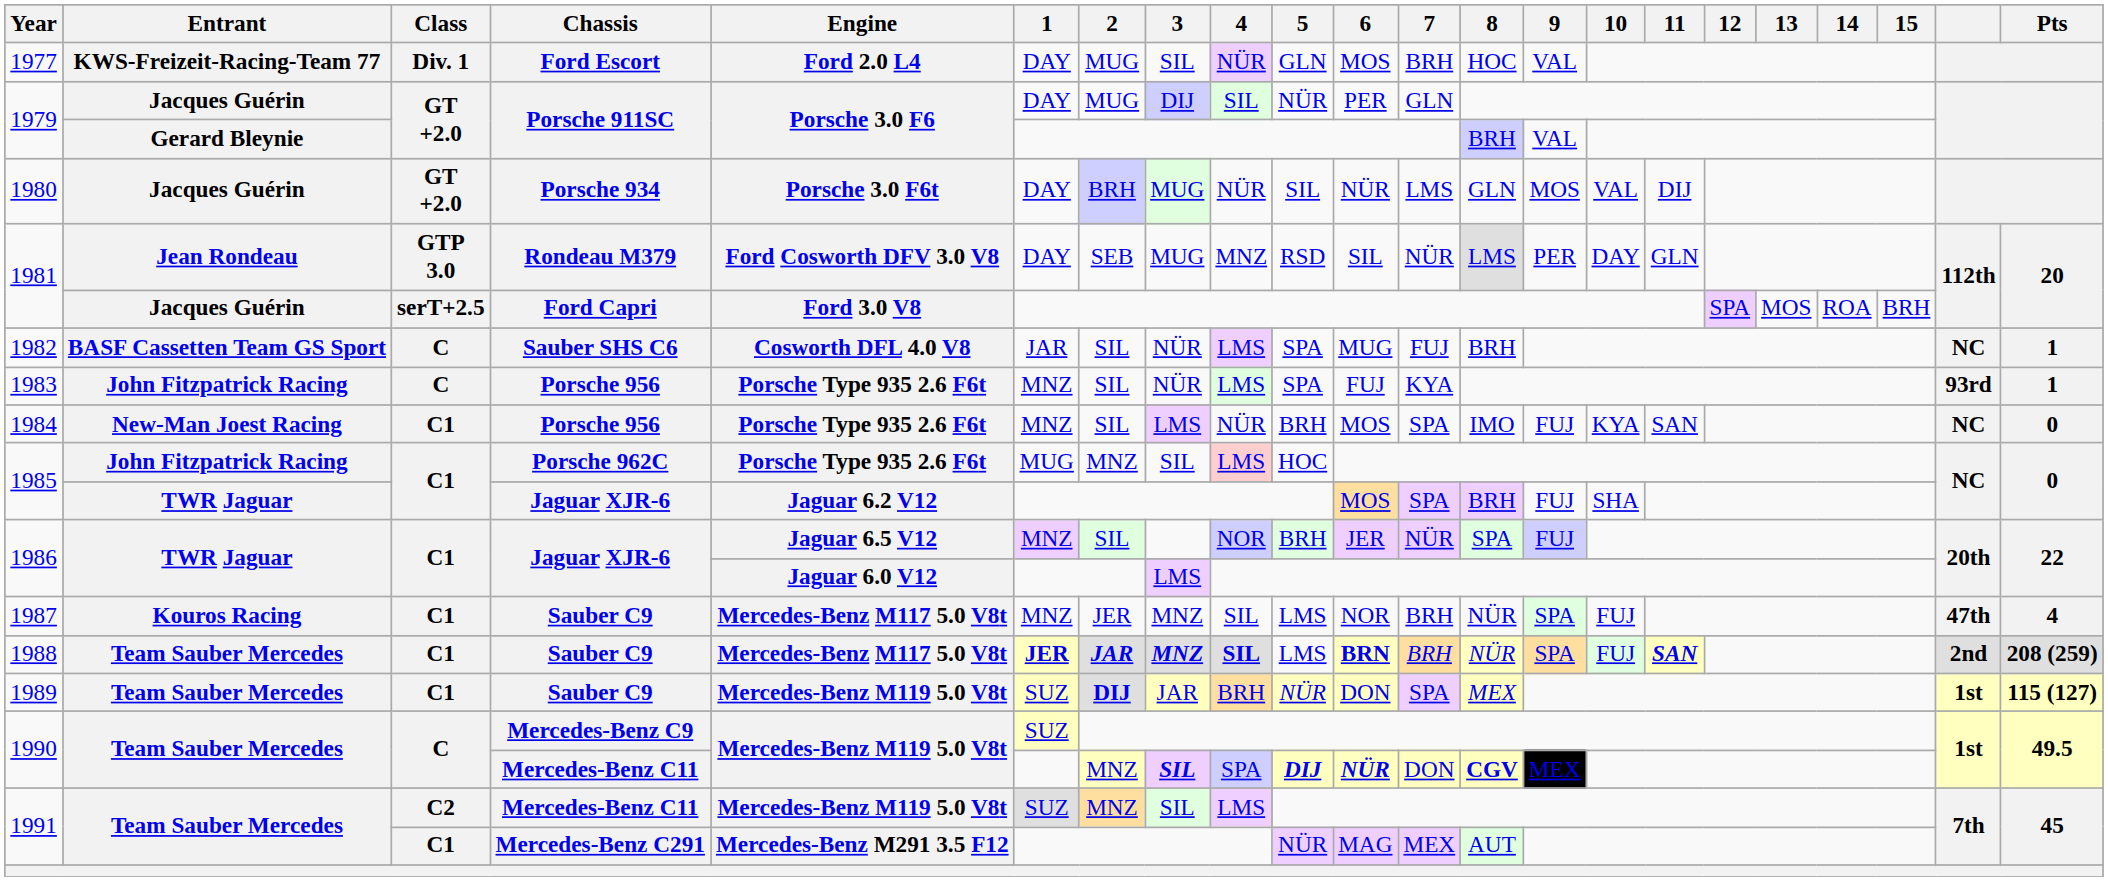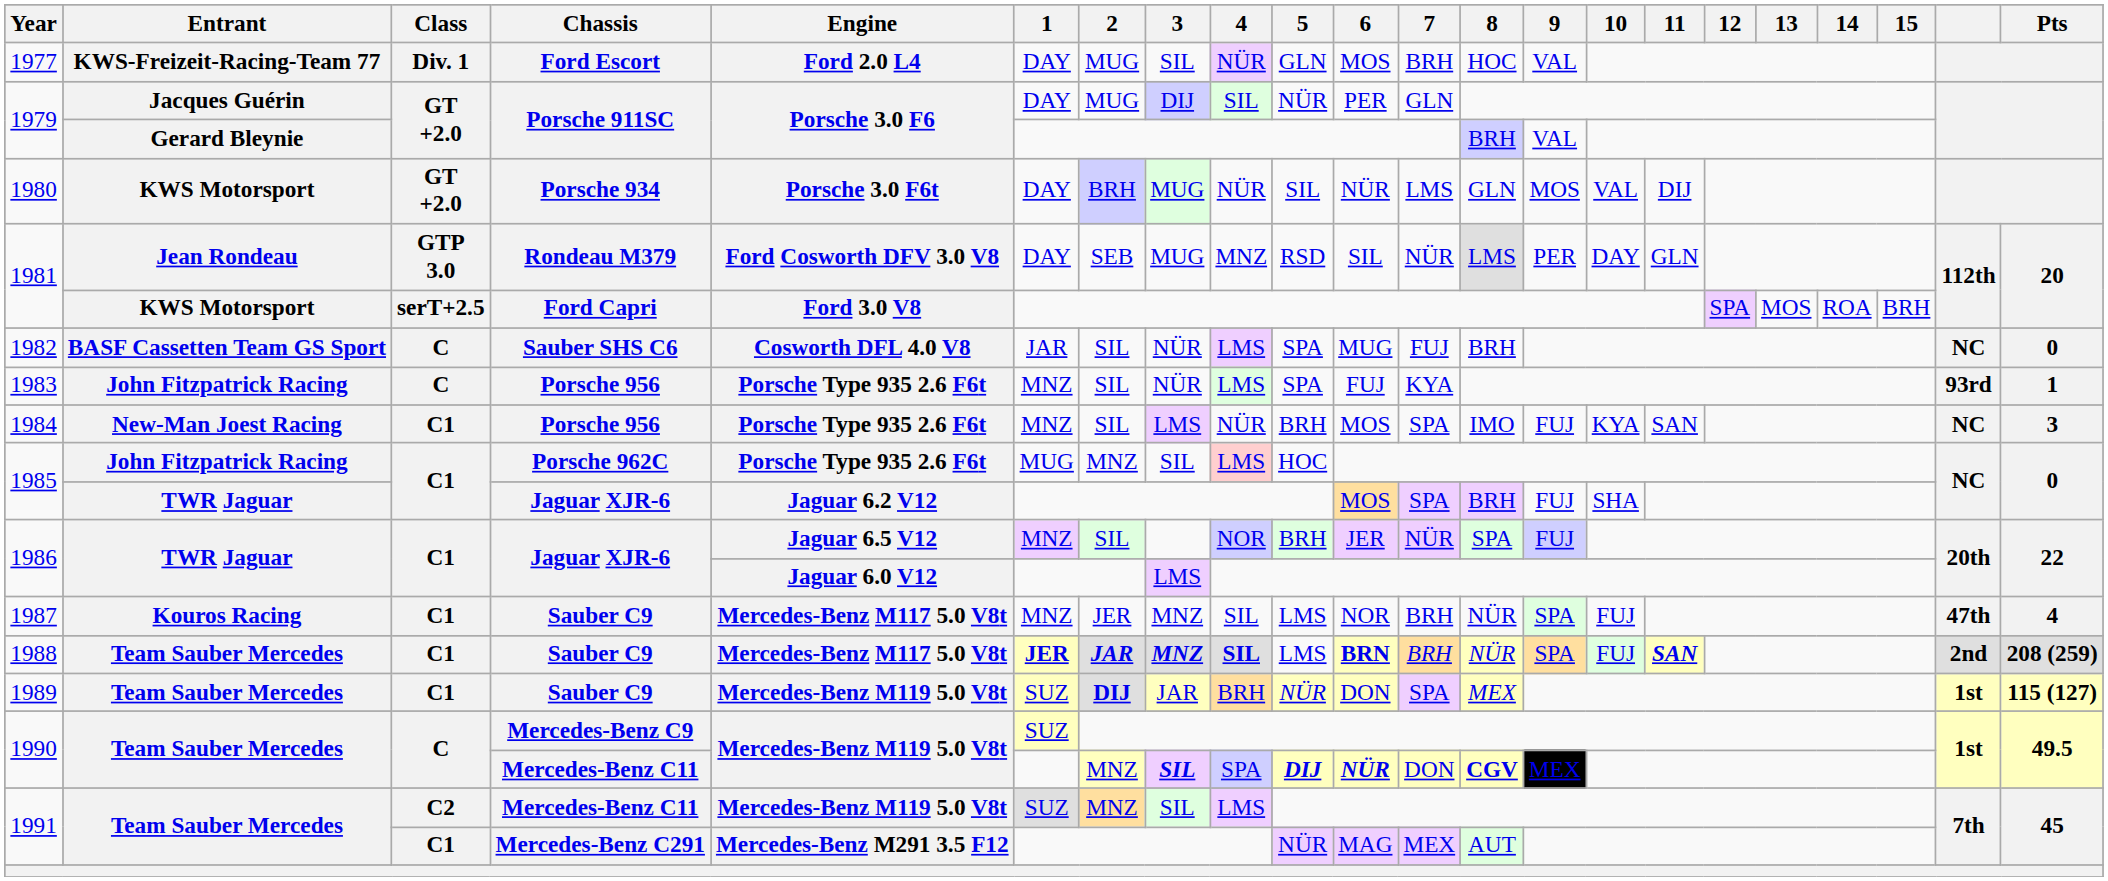 <table class="wikitable" style="text-align:center; font-size:85%">
 <tr>
 <th>Year</th>
 <th>Entrant</th>
 <th>Class</th>
 <th>Chassis</th>
 <th>Engine</th>
 <th>1</th>
 <th>2</th>
 <th>3</th>
 <th>4</th>
 <th>5</th>
 <th>6</th>
 <th>7</th>
 <th>8</th>
 <th>9</th>
 <th>10</th>
 <th>11</th>
 <th>12</th>
 <th>13</th>
 <th>14</th>
 <th>15</th>
 <th></th>
 <th>Pts</th>
 </tr>
 <tr>
 <td><a href='#'>1977</a></td>
 <th>KWS-Freizeit-Racing-Team 77</th>
 <th>Div. 1</th>
 <th><a href='#'>Ford Escort</a></th>
 <th><a href='#'>Ford</a> 2.0 <a href='#'>L4</a></th>
 <td><a href='#'>DAY</a></td>
 <td><a href='#'>MUG</a></td>
 <td><a href='#'>SIL</a></td>
 <td style="background: #EFCFFF"><a href='#'>NÜR</a><br></td>
 <td><a href='#'>GLN</a></td>
 <td><a href='#'>MOS</a></td>
 <td><a href='#'>BRH</a></td>
 <td><a href='#'>HOC</a></td>
 <td><a href='#'>VAL</a></td>
 <td colspan=6></td>
 <th colspan=2></th>
 </tr>
 <tr>
 <td rowspan=2><a href='#'>1979</a></td>
 <th>Jacques Guérin</th>
 <th rowspan=2>GT<br>+2.0</th>
 <th rowspan=2><a href='#'>Porsche 911SC</a></th>
 <th rowspan=2><a href='#'>Porsche</a> 3.0 <a href='#'>F6</a></th>
 <td><a href='#'>DAY</a></td>
 <td><a href='#'>MUG</a></td>
 <td style="background:#CFCFFF;"><a href='#'>DIJ</a><br></td>
 <td style="background:#DFFFDF;"><a href='#'>SIL</a><br></td>
 <td><a href='#'>NÜR</a></td>
 <td><a href='#'>PER</a></td>
 <td><a href='#'>GLN</a></td>
 <td colspan=8></td>
 <th rowspan=2 colspan=2></th>
 </tr>
 <tr>
 <th>Gerard Bleynie</th>
 <td colspan=7></td>
 <td style="background:#CFCFFF;"><a href='#'>BRH</a><br></td>
 <td><a href='#'>VAL</a></td>
 <td colspan=6></td>
 </tr>
 <tr>
 <td><a href='#'>1980</a></td>
-<th>Jacques Guérin</th>
+<th>KWS Motorsport</th>
 <th>GT<br>+2.0</th>
 <th><a href='#'>Porsche 934</a></th>
 <th><a href='#'>Porsche</a> 3.0 <a href='#'>F6</a><a href='#'>t</a></th>
 <td><a href='#'>DAY</a></td>
 <td style="background:#CFCFFF;"><a href='#'>BRH</a><br></td>
 <td style="background:#DFFFDF;"><a href='#'>MUG</a><br></td>
 <td><a href='#'>NÜR</a></td>
 <td><a href='#'>SIL</a></td>
 <td><a href='#'>NÜR</a></td>
 <td><a href='#'>LMS</a></td>
 <td><a href='#'>GLN</a></td>
 <td><a href='#'>MOS</a></td>
 <td><a href='#'>VAL</a></td>
 <td><a href='#'>DIJ</a></td>
 <td colspan=4></td>
 <th colspan=2></th>
 </tr>
 <tr>
 <td rowspan=2><a href='#'>1981</a></td>
 <th><a href='#'>Jean Rondeau</a></th>
 <th>GTP<br>3.0</th>
 <th><a href='#'>Rondeau M379</a></th>
 <th><a href='#'>Ford</a> <a href='#'>Cosworth DFV</a> 3.0 <a href='#'>V8</a></th>
 <td><a href='#'>DAY</a></td>
 <td><a href='#'>SEB</a></td>
 <td><a href='#'>MUG</a></td>
 <td><a href='#'>MNZ</a></td>
 <td><a href='#'>RSD</a></td>
 <td><a href='#'>SIL</a></td>
 <td><a href='#'>NÜR</a></td>
 <td style="background:#DFDFDF;"><a href='#'>LMS</a><br></td>
 <td><a href='#'>PER</a></td>
 <td><a href='#'>DAY</a></td>
 <td><a href='#'>GLN</a></td>
 <td colspan=4></td>
 <th rowspan=2>112th</th>
 <th rowspan=2>20</th>
 </tr>
 <tr>
-<th>Jacques Guérin</th>
+<th>KWS Motorsport</th>
 <th>serT+2.5</th>
 <th><a href='#'>Ford Capri</a></th>
 <th><a href='#'>Ford</a> 3.0 <a href='#'>V8</a></th>
 <td colspan=11></td>
 <td style="background: #EFCFFF"><a href='#'>SPA</a><br></td>
 <td><a href='#'>MOS</a></td>
 <td><a href='#'>ROA</a></td>
 <td><a href='#'>BRH</a></td>
 </tr>
 <tr>
 <td><a href='#'>1982</a></td>
 <th><a href='#'>BASF Cassetten Team GS Sport</a></th>
 <th>C</th>
 <th><a href='#'>Sauber SHS C6</a></th>
 <th><a href='#'>Cosworth DFL</a> 4.0 <a href='#'>V8</a></th>
 <td><a href='#'>JAR</a></td>
 <td><a href='#'>SIL</a></td>
 <td><a href='#'>NÜR</a></td>
 <td style="background:#EFCFFF;"><a href='#'>LMS</a><br></td>
 <td><a href='#'>SPA</a></td>
 <td><a href='#'>MUG</a></td>
 <td><a href='#'>FUJ</a></td>
 <td><a href='#'>BRH</a></td>
 <td colspan=7></td>
 <th>NC</th>
-<th>1</th>
+<th>0</th>
 </tr>
 <tr>
 <td><a href='#'>1983</a></td>
 <th><a href='#'>John Fitzpatrick Racing</a></th>
 <th>C</th>
 <th><a href='#'>Porsche 956</a></th>
 <th><a href='#'>Porsche</a> Type 935 2.6 <a href='#'>F6</a><a href='#'>t</a></th>
 <td><a href='#'>MNZ</a></td>
 <td><a href='#'>SIL</a></td>
 <td><a href='#'>NÜR</a></td>
 <td style="background:#DFFFDF;"><a href='#'>LMS</a><br></td>
 <td><a href='#'>SPA</a></td>
 <td><a href='#'>FUJ</a></td>
 <td><a href='#'>KYA</a></td>
 <td colspan=8></td>
 <th>93rd</th>
 <th>1</th>
 </tr>
 <tr>
 <td><a href='#'>1984</a></td>
 <th><a href='#'>New-Man Joest Racing</a></th>
 <th>C1</th>
 <th><a href='#'>Porsche 956</a></th>
 <th><a href='#'>Porsche</a> Type 935 2.6 <a href='#'>F6</a><a href='#'>t</a></th>
 <td><a href='#'>MNZ</a></td>
 <td><a href='#'>SIL</a></td>
 <td style="background:#EFCFFF;"><a href='#'>LMS</a><br></td>
 <td><a href='#'>NÜR</a></td>
 <td><a href='#'>BRH</a></td>
 <td><a href='#'>MOS</a></td>
 <td><a href='#'>SPA</a></td>
 <td><a href='#'>IMO</a></td>
 <td><a href='#'>FUJ</a></td>
 <td><a href='#'>KYA</a></td>
 <td><a href='#'>SAN</a></td>
 <td colspan=4></td>
 <th>NC</th>
-<th>0</th>
+<th>3</th>
 </tr>
 <tr>
 <td rowspan=2><a href='#'>1985</a></td>
 <th><a href='#'>John Fitzpatrick Racing</a></th>
 <th rowspan=2>C1</th>
 <th><a href='#'>Porsche 962C</a></th>
 <th><a href='#'>Porsche</a> Type 935 2.6 <a href='#'>F6</a><a href='#'>t</a></th>
 <td><a href='#'>MUG</a></td>
 <td><a href='#'>MNZ</a></td>
 <td><a href='#'>SIL</a></td>
 <td style="background:#FFCFCF;"><a href='#'>LMS</a><br></td>
 <td><a href='#'>HOC</a></td>
 <td colspan=10></td>
 <th rowspan=2>NC</th>
 <th rowspan=2>0</th>
 </tr>
 <tr>
 <th><a href='#'>TWR</a> <a href='#'>Jaguar</a></th>
 <th><a href='#'>Jaguar</a> <a href='#'>XJR-6</a></th>
 <th><a href='#'>Jaguar</a> 6.2 <a href='#'>V12</a></th>
 <td colspan=5></td>
 <td style="background:#FFDF9F;"><a href='#'>MOS</a><br></td>
 <td style="background:#EFCFFF;"><a href='#'>SPA</a><br></td>
 <td style="background:#EFCFFF;"><a href='#'>BRH</a><br></td>
 <td><a href='#'>FUJ</a></td>
 <td><a href='#'>SHA</a></td>
 <td colspan=5></td>
 </tr>
 <tr>
 <td rowspan=2><a href='#'>1986</a></td>
 <th rowspan=2><a href='#'>TWR</a> <a href='#'>Jaguar</a></th>
 <th rowspan=2>C1</th>
 <th rowspan=2><a href='#'>Jaguar</a> <a href='#'>XJR-6</a></th>
 <th><a href='#'>Jaguar</a> 6.5 <a href='#'>V12</a></th>
 <td style="background:#EFCFFF;"><a href='#'>MNZ</a><br></td>
 <td style="background:#DFFFDF;"><a href='#'>SIL</a><br></td>
 <td></td>
 <td style="background:#CFCFFF;"><a href='#'>NOR</a><br></td>
 <td style="background:#DFFFDF;"><a href='#'>BRH</a><br></td>
 <td style="background:#EFCFFF;"><a href='#'>JER</a><br></td>
 <td style="background:#EFCFFF;"><a href='#'>NÜR</a><br></td>
 <td style="background:#DFFFDF;"><a href='#'>SPA</a><br></td>
 <td style="background:#CFCFFF;"><a href='#'>FUJ</a><br></td>
 <td colspan=6></td>
 <th rowspan=2>20th</th>
 <th rowspan=2>22</th>
 </tr>
 <tr>
 <th><a href='#'>Jaguar</a> 6.0 <a href='#'>V12</a></th>
 <td colspan=2></td>
 <td style="background:#EFCFFF;"><a href='#'>LMS</a><br></td>
 <td colspan=12></td>
 </tr>
 <tr>
 <td><a href='#'>1987</a></td>
 <th><a href='#'>Kouros Racing</a></th>
 <th>C1</th>
 <th><a href='#'>Sauber C9</a></th>
 <th><a href='#'>Mercedes-Benz</a> <a href='#'>M117</a> 5.0 <a href='#'>V8</a><a href='#'>t</a></th>
 <td><a href='#'>MNZ</a></td>
 <td><a href='#'>JER</a></td>
 <td><a href='#'>MNZ</a></td>
 <td><a href='#'>SIL</a></td>
 <td><a href='#'>LMS</a></td>
 <td><a href='#'>NOR</a></td>
 <td><a href='#'>BRH</a></td>
 <td><a href='#'>NÜR</a></td>
 <td style="background:#DFFFDF;"><a href='#'>SPA</a><br></td>
 <td><a href='#'>FUJ</a></td>
 <td colspan=5></td>
 <th>47th</th>
 <th>4</th>
 </tr>
 <tr>
 <td><a href='#'>1988</a></td>
 <th><a href='#'>Team Sauber Mercedes</a></th>
 <th>C1</th>
 <th><a href='#'>Sauber C9</a></th>
 <th><a href='#'>Mercedes-Benz</a> <a href='#'>M117</a> 5.0 <a href='#'>V8</a><a href='#'>t</a></th>
 <td style="background:#FFFFBF;"><strong><a href='#'>JER</a></strong><br></td>
 <td style="background:#DFDFDF;"><strong><em><a href='#'>JAR</a></em></strong><br></td>
 <td style="background:#DFDFDF;"><strong><em><a href='#'>MNZ</a></em></strong><br></td>
 <td style="background:#DFDFDF;"><strong><a href='#'>SIL</a></strong><br></td>
 <td><a href='#'>LMS</a></td>
 <td style="background:#FFFFBF;"><strong><a href='#'>BRN</a></strong><br></td>
 <td style="background:#FFDF9F;"><em><a href='#'>BRH</a></em><br></td>
 <td style="background:#FFFFBF;"><em><a href='#'>NÜR</a></em><br></td>
 <td style="background:#FFDF9F;"><a href='#'>SPA</a><br></td>
 <td style="background:#DFFFDF;"><a href='#'>FUJ</a><br></td>
 <td style="background:#FFFFBF;"><strong><em><a href='#'>SAN</a></em></strong><br></td>
 <td colspan=4></td>
 <th style="background:#DFDFDF;">2nd</th>
 <th style="background:#DFDFDF;">208 (259)</th>
 </tr>
 <tr>
 <td><a href='#'>1989</a></td>
 <th><a href='#'>Team Sauber Mercedes</a></th>
 <th>C1</th>
 <th><a href='#'>Sauber C9</a></th>
 <th><a href='#'>Mercedes-Benz M119</a> 5.0 <a href='#'>V8</a><a href='#'>t</a></th>
 <td style="background:#FFFFBF;"><a href='#'>SUZ</a><br></td>
 <td style="background:#DFDFDF;"><strong><a href='#'>DIJ</a></strong><br></td>
 <td style="background:#FFFFBF;"><a href='#'>JAR</a><br></td>
 <td style="background:#FFDF9F;"><a href='#'>BRH</a><br></td>
 <td style="background:#FFFFBF;"><em><a href='#'>NÜR</a></em><br></td>
 <td style="background:#FFFFBF;"><a href='#'>DON</a><br></td>
 <td style="background:#EFCFFF;"><a href='#'>SPA</a><br></td>
 <td style="background:#FFFFBF;"><em><a href='#'>MEX</a></em><br></td>
 <td colspan=7></td>
 <th style="background:#FFFFBF;">1st</th>
 <th style="background:#FFFFBF;">115 (127)</th>
 </tr>
 <tr>
 <td rowspan=2><a href='#'>1990</a></td>
 <th rowspan=2><a href='#'>Team Sauber Mercedes</a></th>
 <th rowspan=2>C</th>
 <th><a href='#'>Mercedes-Benz C9</a></th>
 <th rowspan=2><a href='#'>Mercedes-Benz M119</a> 5.0 <a href='#'>V8</a><a href='#'>t</a></th>
 <td style="background:#FFFFBF;"><a href='#'>SUZ</a><br></td>
 <td colspan=14></td>
 <th rowspan=2 style="background:#FFFFBF;">1st</th>
 <th rowspan=2 style="background:#FFFFBF;">49.5</th>
 </tr>
 <tr>
 <th><a href='#'>Mercedes-Benz C11</a></th>
 <td></td>
 <td style="background:#FFFFBF;"><a href='#'>MNZ</a><br></td>
 <td style="background:#EFCFFF;"><strong><em><a href='#'>SIL</a></em></strong><br></td>
 <td style="background:#CFCFFF;"><a href='#'>SPA</a><br></td>
 <td style="background:#FFFFBF;"><strong><em><a href='#'>DIJ</a></em></strong><br></td>
 <td style="background:#FFFFBF;"><strong><em><a href='#'>NÜR</a></em></strong><br></td>
 <td style="background:#FFFFBF;"><a href='#'>DON</a><br></td>
 <td style="background:#FFFFBF;"><strong><a href='#'>CGV</a></strong><br></td>
 <td style="background:#000000; color: #ffffff"><a href='#'><span>MEX</span></a><br></td>
 <td colspan=6></td>
 </tr>
 <tr>
 <td rowspan=2><a href='#'>1991</a></td>
 <th rowspan=2><a href='#'>Team Sauber Mercedes</a></th>
 <th>C2</th>
 <th><a href='#'>Mercedes-Benz C11</a></th>
 <th><a href='#'>Mercedes-Benz M119</a> 5.0 <a href='#'>V8</a><a href='#'>t</a></th>
 <td style="background:#DFDFDF;"><a href='#'>SUZ</a><br></td>
 <td style="background:#FFDF9F;"><a href='#'>MNZ</a><br></td>
 <td style="background:#DFFFDF;"><a href='#'>SIL</a><br></td>
 <td style="background:#EFCFFF;"><a href='#'>LMS</a><br></td>
 <td colspan=11></td>
 <th rowspan=2>7th</th>
 <th rowspan=2>45</th>
 </tr>
 <tr>
 <th>C1</th>
 <th><a href='#'>Mercedes-Benz C291</a></th>
 <th><a href='#'>Mercedes-Benz</a> M291 3.5 <a href='#'>F12</a></th>
 <td colspan=4></td>
 <td style="background:#EFCFFF;"><a href='#'>NÜR</a><br></td>
 <td style="background:#EFCFFF;"><a href='#'>MAG</a><br></td>
 <td style="background:#EFCFFF;"><a href='#'>MEX</a><br></td>
 <td style="background:#DFFFDF;"><a href='#'>AUT</a><br></td>
 <td colspan=7></td>
 </tr>
 <tr>
 <th colspan=22></th>
 </tr>
 </table>
